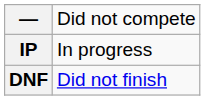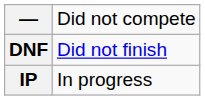 <table class="wikitable">
 <tr>
 <th scope="row">—</th>
 <td>Did not compete</td>
 </tr>
 <tr>
+<th scope="row">DNF</th>
+<td><a href='#'>Did not finish</a></td>
+</tr>
+<tr>
 <th scope="row">IP</th>
 <td>In progress</td>
 </tr>
-<tr>
-<th scope="row">DNF</th>
-<td><a href='#'>Did not finish</a></td>
-</tr>
 </table>
